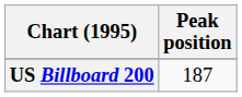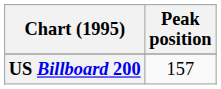 <table class="wikitable sortable plainrowheaders" style="text-align:center">
 <tr>
 <th scope="col">Chart (1995)</th>
 <th scope="col">Peak<br> position</th>
 </tr>
 <tr>
 </tr>
 <tr>
 </tr>
 <tr>
 </tr>
 <tr>
 </tr>
 <tr>
 </tr>
 <tr>
 <th scope="row">US <a href='#'><em>Billboard</em> 200</a></th>
-<td>187</td>
+<td>157</td>
 </tr>
 </table>
